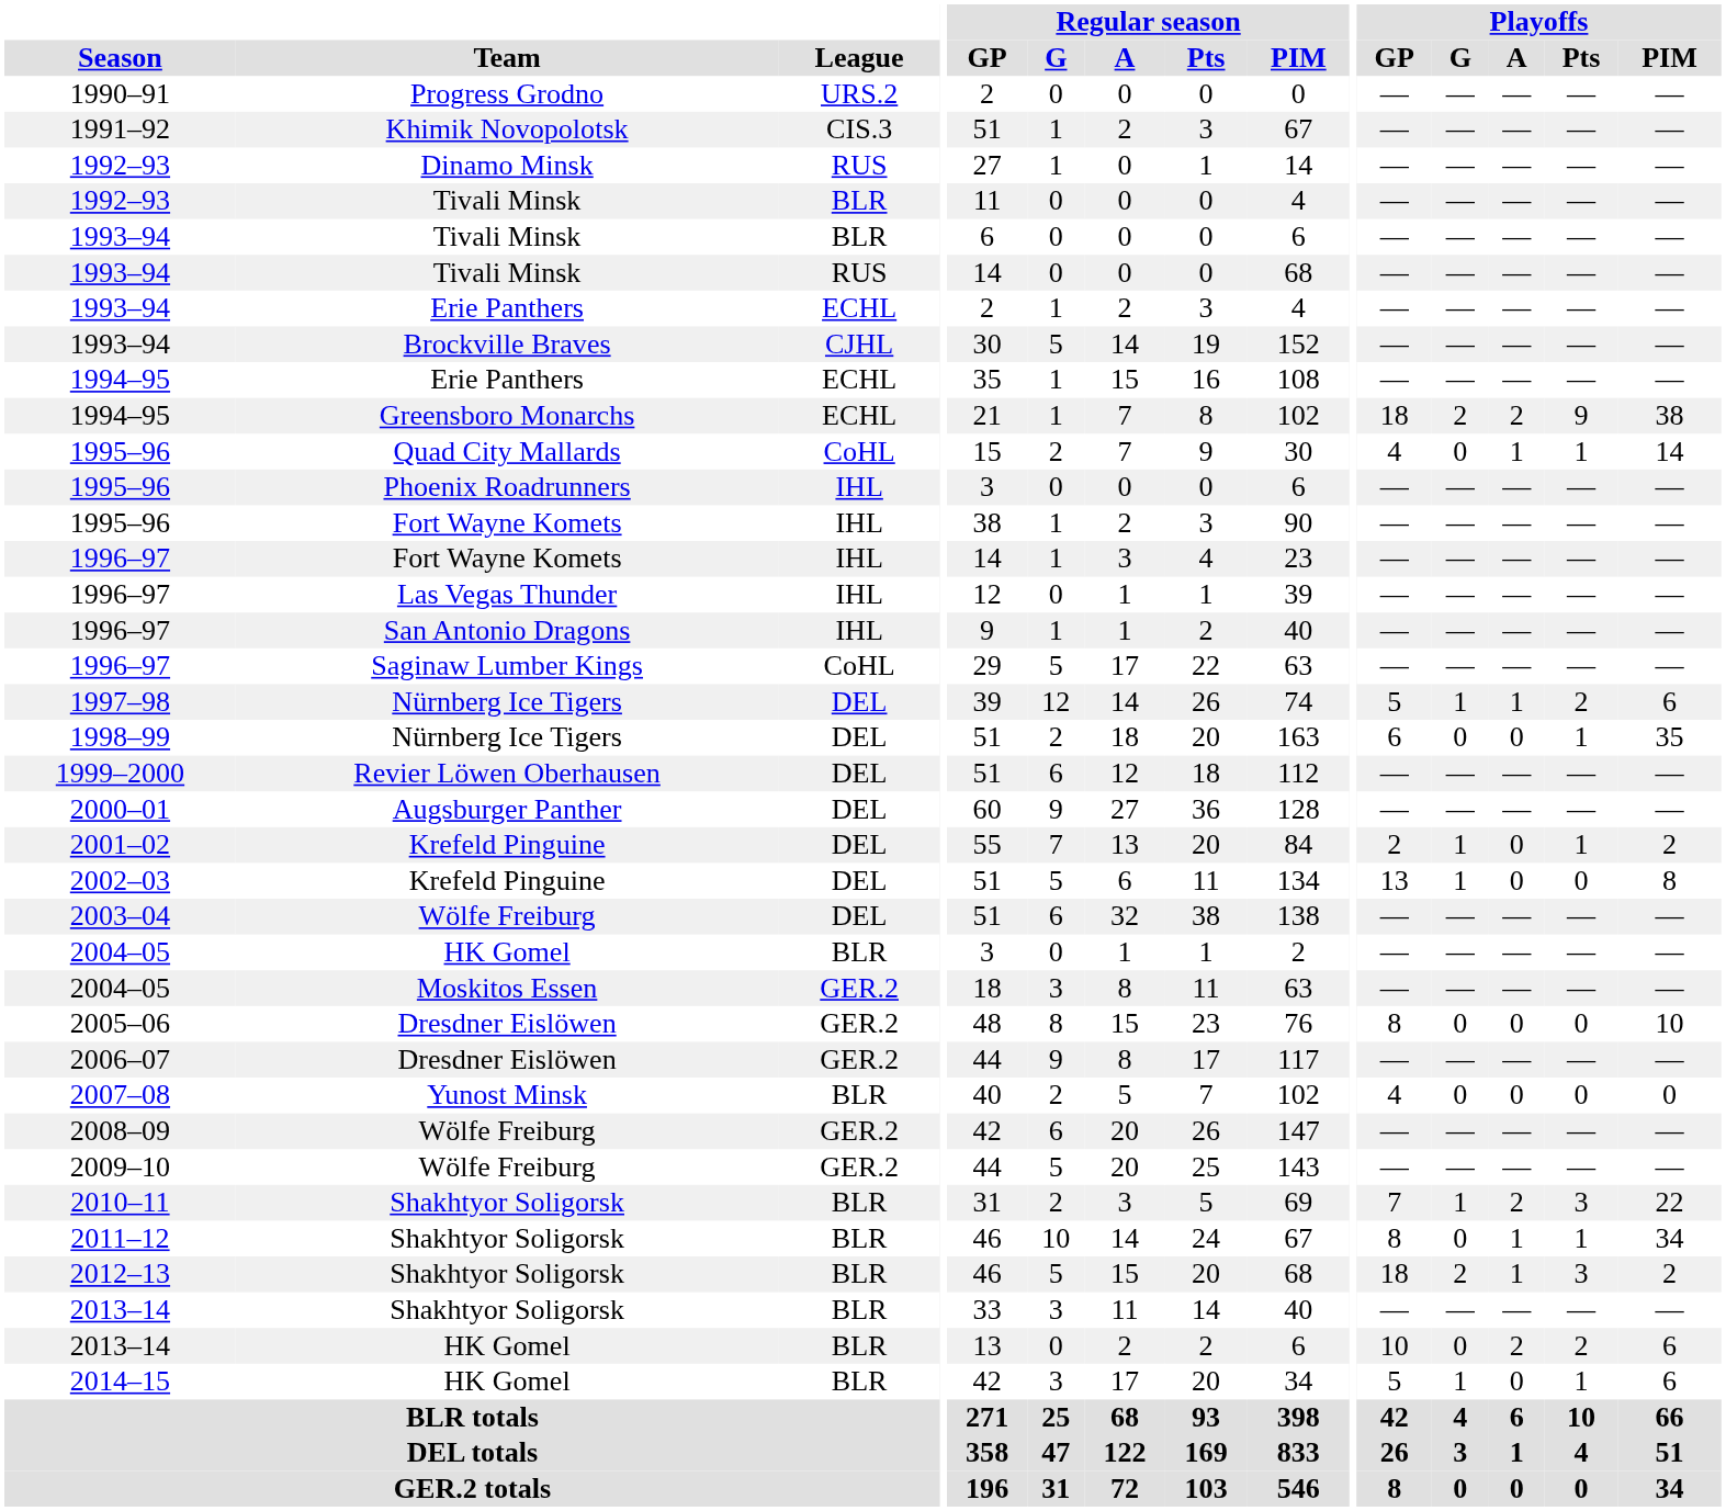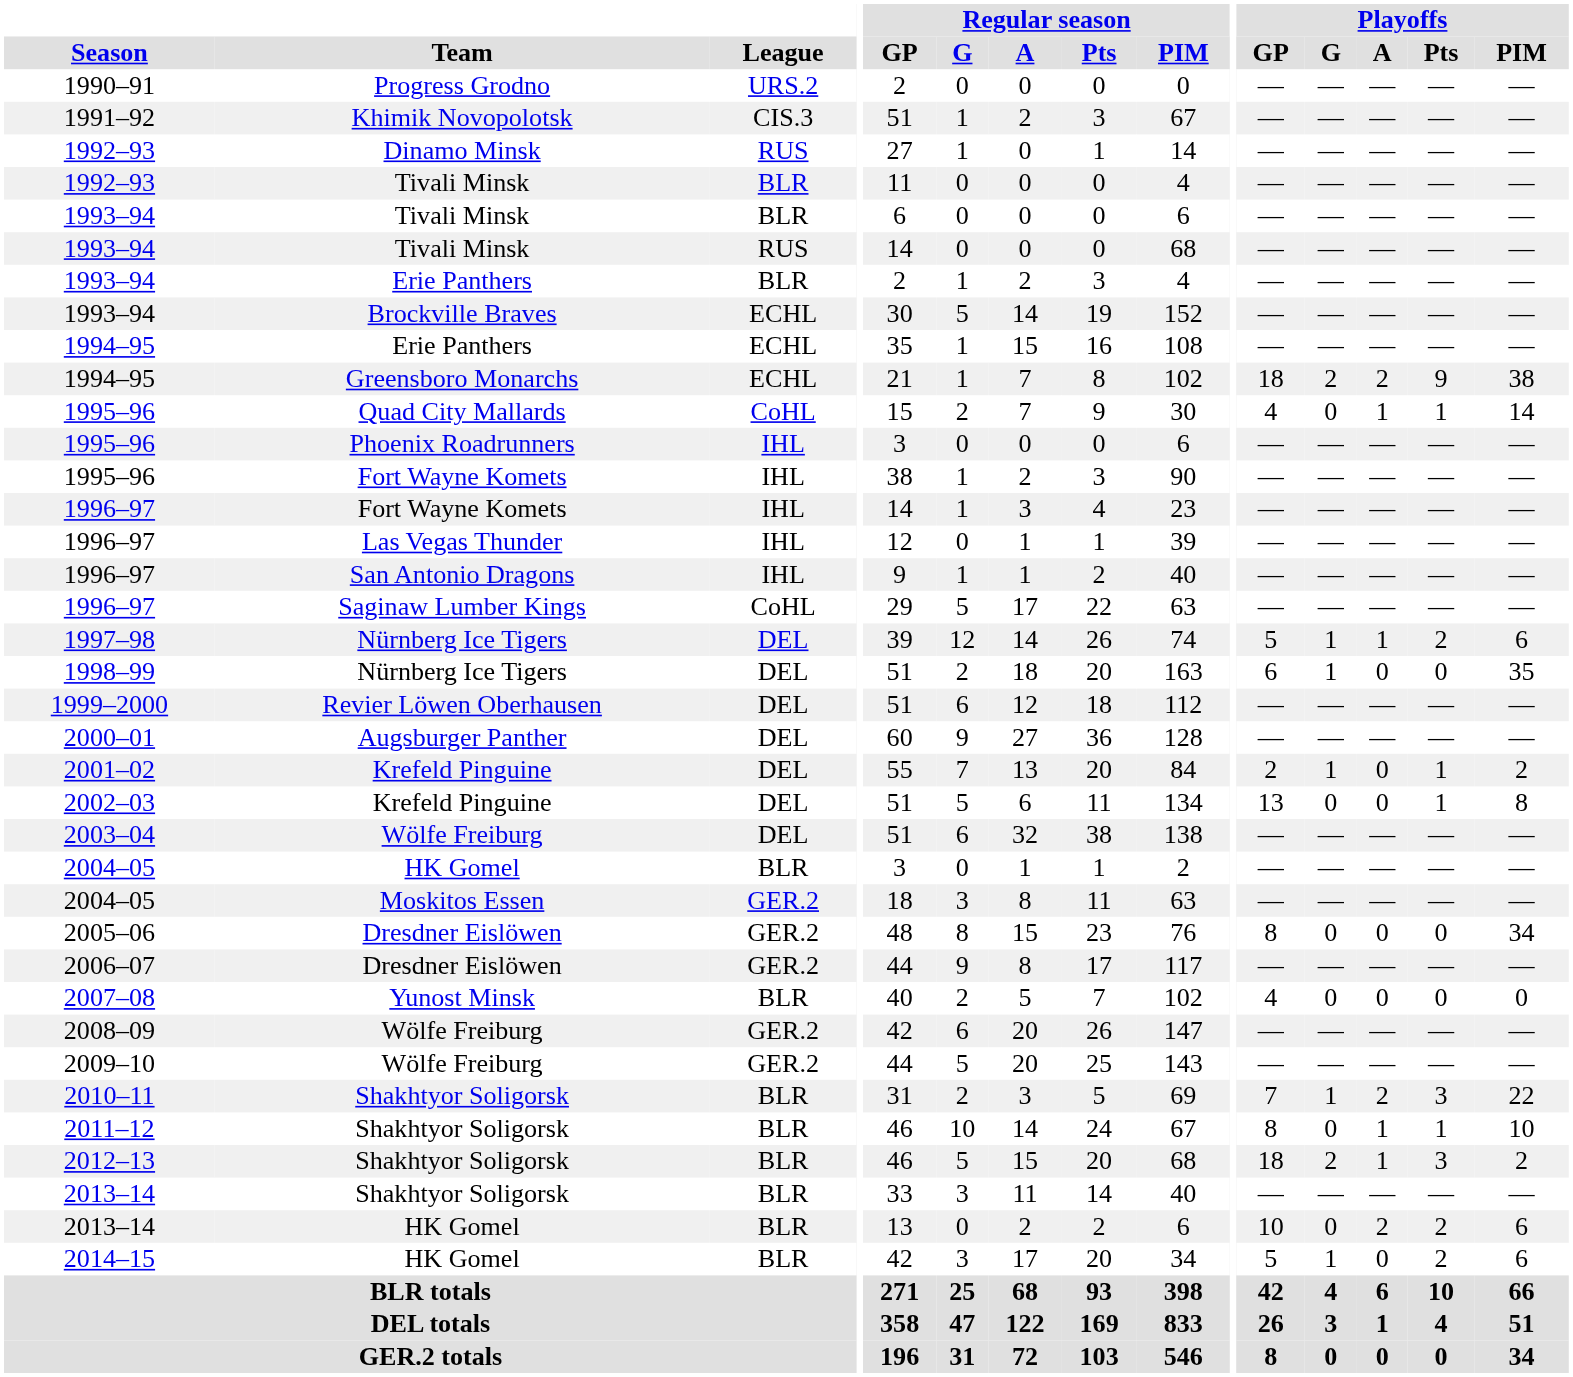 <table border="0" cellpadding="1" cellspacing="0" style="text-align:center; width:60em">
 <tr bgcolor="#e0e0e0">
 <th colspan="3" bgcolor="#ffffff"></th>
 <th rowspan="99" bgcolor="#ffffff"></th>
 <th colspan="5"><a href='#'>Regular season</a></th>
 <th rowspan="99" bgcolor="#ffffff"></th>
 <th colspan="5"><a href='#'>Playoffs</a></th>
 </tr>
 <tr bgcolor="#e0e0e0">
 <th><a href='#'>Season</a></th>
 <th>Team</th>
 <th>League</th>
 <th>GP</th>
 <th><a href='#'>G</a></th>
 <th><a href='#'>A</a></th>
 <th><a href='#'>Pts</a></th>
 <th><a href='#'>PIM</a></th>
 <th>GP</th>
 <th>G</th>
 <th>A</th>
 <th>Pts</th>
 <th>PIM</th>
 </tr>
 <tr>
 <td>1990–91</td>
 <td><a href='#'>Progress Grodno</a></td>
 <td><a href='#'>URS.2</a></td>
 <td>2</td>
 <td>0</td>
 <td>0</td>
 <td>0</td>
 <td>0</td>
 <td>—</td>
 <td>—</td>
 <td>—</td>
 <td>—</td>
 <td>—</td>
 </tr>
 <tr bgcolor="#f0f0f0">
 <td>1991–92</td>
 <td><a href='#'>Khimik Novopolotsk</a></td>
 <td>CIS.3</td>
 <td>51</td>
 <td>1</td>
 <td>2</td>
 <td>3</td>
 <td>67</td>
 <td>—</td>
 <td>—</td>
 <td>—</td>
 <td>—</td>
 <td>—</td>
 </tr>
 <tr>
 <td><a href='#'>1992–93</a></td>
 <td><a href='#'>Dinamo Minsk</a></td>
 <td><a href='#'>RUS</a></td>
 <td>27</td>
 <td>1</td>
 <td>0</td>
 <td>1</td>
 <td>14</td>
 <td>—</td>
 <td>—</td>
 <td>—</td>
 <td>—</td>
 <td>—</td>
 </tr>
 <tr bgcolor="#f0f0f0">
 <td><a href='#'>1992–93</a></td>
 <td>Tivali Minsk</td>
 <td><a href='#'>BLR</a></td>
 <td>11</td>
 <td>0</td>
 <td>0</td>
 <td>0</td>
 <td>4</td>
 <td>—</td>
 <td>—</td>
 <td>—</td>
 <td>—</td>
 <td>—</td>
 </tr>
 <tr>
 <td><a href='#'>1993–94</a></td>
 <td>Tivali Minsk</td>
 <td>BLR</td>
 <td>6</td>
 <td>0</td>
 <td>0</td>
 <td>0</td>
 <td>6</td>
 <td>—</td>
 <td>—</td>
 <td>—</td>
 <td>—</td>
 <td>—</td>
 </tr>
 <tr bgcolor="#f0f0f0">
 <td><a href='#'>1993–94</a></td>
 <td>Tivali Minsk</td>
 <td>RUS</td>
 <td>14</td>
 <td>0</td>
 <td>0</td>
 <td>0</td>
 <td>68</td>
 <td>—</td>
 <td>—</td>
 <td>—</td>
 <td>—</td>
 <td>—</td>
 </tr>
 <tr>
 <td><a href='#'>1993–94</a></td>
 <td><a href='#'>Erie Panthers</a></td>
-<td><a href='#'>ECHL</a></td>
+<td>BLR</td>
 <td>2</td>
 <td>1</td>
 <td>2</td>
 <td>3</td>
 <td>4</td>
 <td>—</td>
 <td>—</td>
 <td>—</td>
 <td>—</td>
 <td>—</td>
 </tr>
 <tr bgcolor="#f0f0f0">
 <td>1993–94</td>
 <td><a href='#'>Brockville Braves</a></td>
-<td><a href='#'>CJHL</a></td>
+<td>ECHL</td>
 <td>30</td>
 <td>5</td>
 <td>14</td>
 <td>19</td>
 <td>152</td>
 <td>—</td>
 <td>—</td>
 <td>—</td>
 <td>—</td>
 <td>—</td>
 </tr>
 <tr>
 <td><a href='#'>1994–95</a></td>
 <td>Erie Panthers</td>
 <td>ECHL</td>
 <td>35</td>
 <td>1</td>
 <td>15</td>
 <td>16</td>
 <td>108</td>
 <td>—</td>
 <td>—</td>
 <td>—</td>
 <td>—</td>
 <td>—</td>
 </tr>
 <tr bgcolor="#f0f0f0">
 <td>1994–95</td>
 <td><a href='#'>Greensboro Monarchs</a></td>
 <td>ECHL</td>
 <td>21</td>
 <td>1</td>
 <td>7</td>
 <td>8</td>
 <td>102</td>
 <td>18</td>
 <td>2</td>
 <td>2</td>
 <td>9</td>
 <td>38</td>
 </tr>
 <tr>
 <td><a href='#'>1995–96</a></td>
 <td><a href='#'>Quad City Mallards</a></td>
 <td><a href='#'>CoHL</a></td>
 <td>15</td>
 <td>2</td>
 <td>7</td>
 <td>9</td>
 <td>30</td>
 <td>4</td>
 <td>0</td>
 <td>1</td>
 <td>1</td>
 <td>14</td>
 </tr>
 <tr bgcolor="#f0f0f0">
 <td><a href='#'>1995–96</a></td>
 <td><a href='#'>Phoenix Roadrunners</a></td>
 <td><a href='#'>IHL</a></td>
 <td>3</td>
 <td>0</td>
 <td>0</td>
 <td>0</td>
 <td>6</td>
 <td>—</td>
 <td>—</td>
 <td>—</td>
 <td>—</td>
 <td>—</td>
 </tr>
 <tr>
 <td>1995–96</td>
 <td><a href='#'>Fort Wayne Komets</a></td>
 <td>IHL</td>
 <td>38</td>
 <td>1</td>
 <td>2</td>
 <td>3</td>
 <td>90</td>
 <td>—</td>
 <td>—</td>
 <td>—</td>
 <td>—</td>
 <td>—</td>
 </tr>
 <tr bgcolor="#f0f0f0">
 <td><a href='#'>1996–97</a></td>
 <td>Fort Wayne Komets</td>
 <td>IHL</td>
 <td>14</td>
 <td>1</td>
 <td>3</td>
 <td>4</td>
 <td>23</td>
 <td>—</td>
 <td>—</td>
 <td>—</td>
 <td>—</td>
 <td>—</td>
 </tr>
 <tr>
 <td>1996–97</td>
 <td><a href='#'>Las Vegas Thunder</a></td>
 <td>IHL</td>
 <td>12</td>
 <td>0</td>
 <td>1</td>
 <td>1</td>
 <td>39</td>
 <td>—</td>
 <td>—</td>
 <td>—</td>
 <td>—</td>
 <td>—</td>
 </tr>
 <tr bgcolor="#f0f0f0">
 <td>1996–97</td>
 <td><a href='#'>San Antonio Dragons</a></td>
 <td>IHL</td>
 <td>9</td>
 <td>1</td>
 <td>1</td>
 <td>2</td>
 <td>40</td>
 <td>—</td>
 <td>—</td>
 <td>—</td>
 <td>—</td>
 <td>—</td>
 </tr>
 <tr>
 <td><a href='#'>1996–97</a></td>
 <td><a href='#'>Saginaw Lumber Kings</a></td>
 <td>CoHL</td>
 <td>29</td>
 <td>5</td>
 <td>17</td>
 <td>22</td>
 <td>63</td>
 <td>—</td>
 <td>—</td>
 <td>—</td>
 <td>—</td>
 <td>—</td>
 </tr>
 <tr bgcolor="#f0f0f0">
 <td><a href='#'>1997–98</a></td>
 <td><a href='#'>Nürnberg Ice Tigers</a></td>
 <td><a href='#'>DEL</a></td>
 <td>39</td>
 <td>12</td>
 <td>14</td>
 <td>26</td>
 <td>74</td>
 <td>5</td>
 <td>1</td>
 <td>1</td>
 <td>2</td>
 <td>6</td>
 </tr>
 <tr>
 <td><a href='#'>1998–99</a></td>
 <td>Nürnberg Ice Tigers</td>
 <td>DEL</td>
 <td>51</td>
 <td>2</td>
 <td>18</td>
 <td>20</td>
 <td>163</td>
 <td>6</td>
+<td>1</td>
 <td>0</td>
 <td>0</td>
-<td>1</td>
 <td>35</td>
 </tr>
 <tr bgcolor="#f0f0f0">
 <td><a href='#'>1999–2000</a></td>
 <td><a href='#'>Revier Löwen Oberhausen</a></td>
 <td>DEL</td>
 <td>51</td>
 <td>6</td>
 <td>12</td>
 <td>18</td>
 <td>112</td>
 <td>—</td>
 <td>—</td>
 <td>—</td>
 <td>—</td>
 <td>—</td>
 </tr>
 <tr>
 <td><a href='#'>2000–01</a></td>
 <td><a href='#'>Augsburger Panther</a></td>
 <td>DEL</td>
 <td>60</td>
 <td>9</td>
 <td>27</td>
 <td>36</td>
 <td>128</td>
 <td>—</td>
 <td>—</td>
 <td>—</td>
 <td>—</td>
 <td>—</td>
 </tr>
 <tr bgcolor="#f0f0f0">
 <td><a href='#'>2001–02</a></td>
 <td><a href='#'>Krefeld Pinguine</a></td>
 <td>DEL</td>
 <td>55</td>
 <td>7</td>
 <td>13</td>
 <td>20</td>
 <td>84</td>
 <td>2</td>
 <td>1</td>
 <td>0</td>
 <td>1</td>
 <td>2</td>
 </tr>
 <tr>
 <td><a href='#'>2002–03</a></td>
 <td>Krefeld Pinguine</td>
 <td>DEL</td>
 <td>51</td>
 <td>5</td>
 <td>6</td>
 <td>11</td>
 <td>134</td>
 <td>13</td>
-<td>1</td>
 <td>0</td>
 <td>0</td>
+<td>1</td>
 <td>8</td>
 </tr>
 <tr bgcolor="#f0f0f0">
 <td><a href='#'>2003–04</a></td>
 <td><a href='#'>Wölfe Freiburg</a></td>
 <td>DEL</td>
 <td>51</td>
 <td>6</td>
 <td>32</td>
 <td>38</td>
 <td>138</td>
 <td>—</td>
 <td>—</td>
 <td>—</td>
 <td>—</td>
 <td>—</td>
 </tr>
 <tr>
 <td><a href='#'>2004–05</a></td>
 <td><a href='#'>HK Gomel</a></td>
 <td>BLR</td>
 <td>3</td>
 <td>0</td>
 <td>1</td>
 <td>1</td>
 <td>2</td>
 <td>—</td>
 <td>—</td>
 <td>—</td>
 <td>—</td>
 <td>—</td>
 </tr>
 <tr bgcolor="#f0f0f0">
 <td>2004–05</td>
 <td><a href='#'>Moskitos Essen</a></td>
 <td><a href='#'>GER.2</a></td>
 <td>18</td>
 <td>3</td>
 <td>8</td>
 <td>11</td>
 <td>63</td>
 <td>—</td>
 <td>—</td>
 <td>—</td>
 <td>—</td>
 <td>—</td>
 </tr>
 <tr>
 <td>2005–06</td>
 <td><a href='#'>Dresdner Eislöwen</a></td>
 <td>GER.2</td>
 <td>48</td>
 <td>8</td>
 <td>15</td>
 <td>23</td>
 <td>76</td>
 <td>8</td>
 <td>0</td>
 <td>0</td>
 <td>0</td>
-<td>10</td>
+<td>34</td>
 </tr>
 <tr bgcolor="#f0f0f0">
 <td>2006–07</td>
 <td>Dresdner Eislöwen</td>
 <td>GER.2</td>
 <td>44</td>
 <td>9</td>
 <td>8</td>
 <td>17</td>
 <td>117</td>
 <td>—</td>
 <td>—</td>
 <td>—</td>
 <td>—</td>
 <td>—</td>
 </tr>
 <tr>
 <td><a href='#'>2007–08</a></td>
 <td><a href='#'>Yunost Minsk</a></td>
 <td>BLR</td>
 <td>40</td>
 <td>2</td>
 <td>5</td>
 <td>7</td>
 <td>102</td>
 <td>4</td>
 <td>0</td>
 <td>0</td>
 <td>0</td>
 <td>0</td>
 </tr>
 <tr bgcolor="#f0f0f0">
 <td>2008–09</td>
 <td>Wölfe Freiburg</td>
 <td>GER.2</td>
 <td>42</td>
 <td>6</td>
 <td>20</td>
 <td>26</td>
 <td>147</td>
 <td>—</td>
 <td>—</td>
 <td>—</td>
 <td>—</td>
 <td>—</td>
 </tr>
 <tr>
 <td>2009–10</td>
 <td>Wölfe Freiburg</td>
 <td>GER.2</td>
 <td>44</td>
 <td>5</td>
 <td>20</td>
 <td>25</td>
 <td>143</td>
 <td>—</td>
 <td>—</td>
 <td>—</td>
 <td>—</td>
 <td>—</td>
 </tr>
 <tr bgcolor="#f0f0f0">
 <td><a href='#'>2010–11</a></td>
 <td><a href='#'>Shakhtyor Soligorsk</a></td>
 <td>BLR</td>
 <td>31</td>
 <td>2</td>
 <td>3</td>
 <td>5</td>
 <td>69</td>
 <td>7</td>
 <td>1</td>
 <td>2</td>
 <td>3</td>
 <td>22</td>
 </tr>
 <tr>
 <td><a href='#'>2011–12</a></td>
 <td>Shakhtyor Soligorsk</td>
 <td>BLR</td>
 <td>46</td>
 <td>10</td>
 <td>14</td>
 <td>24</td>
 <td>67</td>
 <td>8</td>
 <td>0</td>
 <td>1</td>
 <td>1</td>
-<td>34</td>
+<td>10</td>
 </tr>
 <tr bgcolor="#f0f0f0">
 <td><a href='#'>2012–13</a></td>
 <td>Shakhtyor Soligorsk</td>
 <td>BLR</td>
 <td>46</td>
 <td>5</td>
 <td>15</td>
 <td>20</td>
 <td>68</td>
 <td>18</td>
 <td>2</td>
 <td>1</td>
 <td>3</td>
 <td>2</td>
 </tr>
 <tr>
 <td><a href='#'>2013–14</a></td>
 <td>Shakhtyor Soligorsk</td>
 <td>BLR</td>
 <td>33</td>
 <td>3</td>
 <td>11</td>
 <td>14</td>
 <td>40</td>
 <td>—</td>
 <td>—</td>
 <td>—</td>
 <td>—</td>
 <td>—</td>
 </tr>
 <tr bgcolor="#f0f0f0">
 <td>2013–14</td>
 <td>HK Gomel</td>
 <td>BLR</td>
 <td>13</td>
 <td>0</td>
 <td>2</td>
 <td>2</td>
 <td>6</td>
 <td>10</td>
 <td>0</td>
 <td>2</td>
 <td>2</td>
 <td>6</td>
 </tr>
 <tr>
 <td><a href='#'>2014–15</a></td>
 <td>HK Gomel</td>
 <td>BLR</td>
 <td>42</td>
 <td>3</td>
 <td>17</td>
 <td>20</td>
 <td>34</td>
 <td>5</td>
 <td>1</td>
 <td>0</td>
-<td>1</td>
+<td>2</td>
 <td>6</td>
 </tr>
 <tr bgcolor="#e0e0e0">
 <th colspan="3">BLR totals</th>
 <th>271</th>
 <th>25</th>
 <th>68</th>
 <th>93</th>
 <th>398</th>
 <th>42</th>
 <th>4</th>
 <th>6</th>
 <th>10</th>
 <th>66</th>
 </tr>
 <tr bgcolor="#e0e0e0">
 <th colspan="3">DEL totals</th>
 <th>358</th>
 <th>47</th>
 <th>122</th>
 <th>169</th>
 <th>833</th>
 <th>26</th>
 <th>3</th>
 <th>1</th>
 <th>4</th>
 <th>51</th>
 </tr>
 <tr bgcolor="#e0e0e0">
 <th colspan="3">GER.2 totals</th>
 <th>196</th>
 <th>31</th>
 <th>72</th>
 <th>103</th>
 <th>546</th>
 <th>8</th>
 <th>0</th>
 <th>0</th>
 <th>0</th>
 <th>34</th>
 </tr>
 </table>
